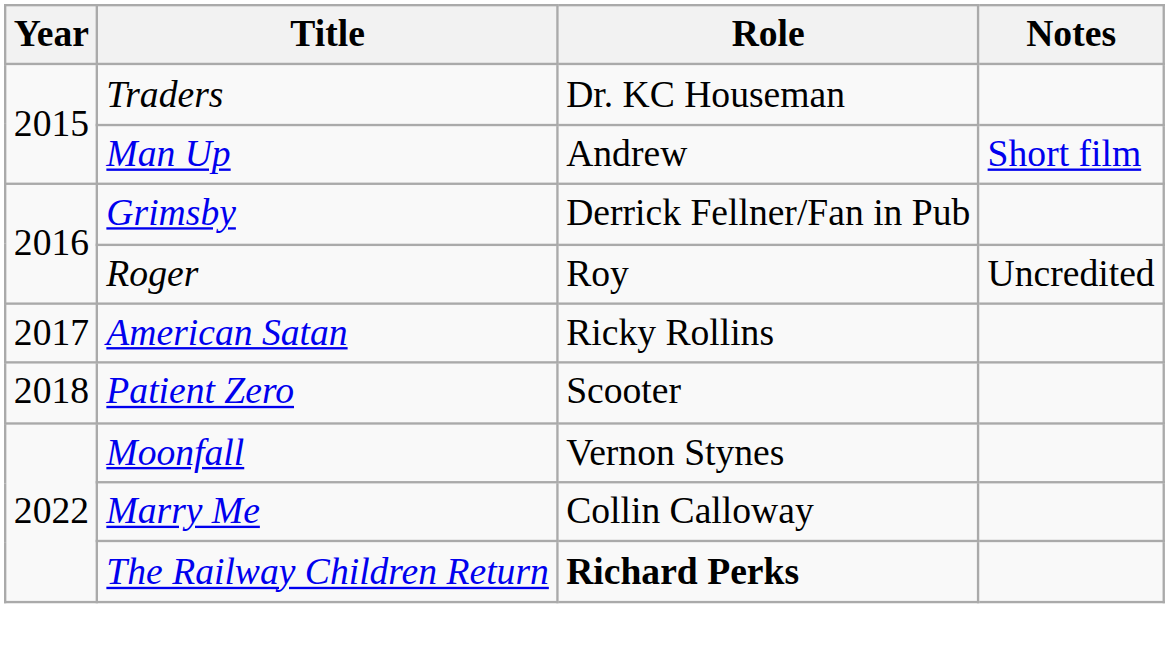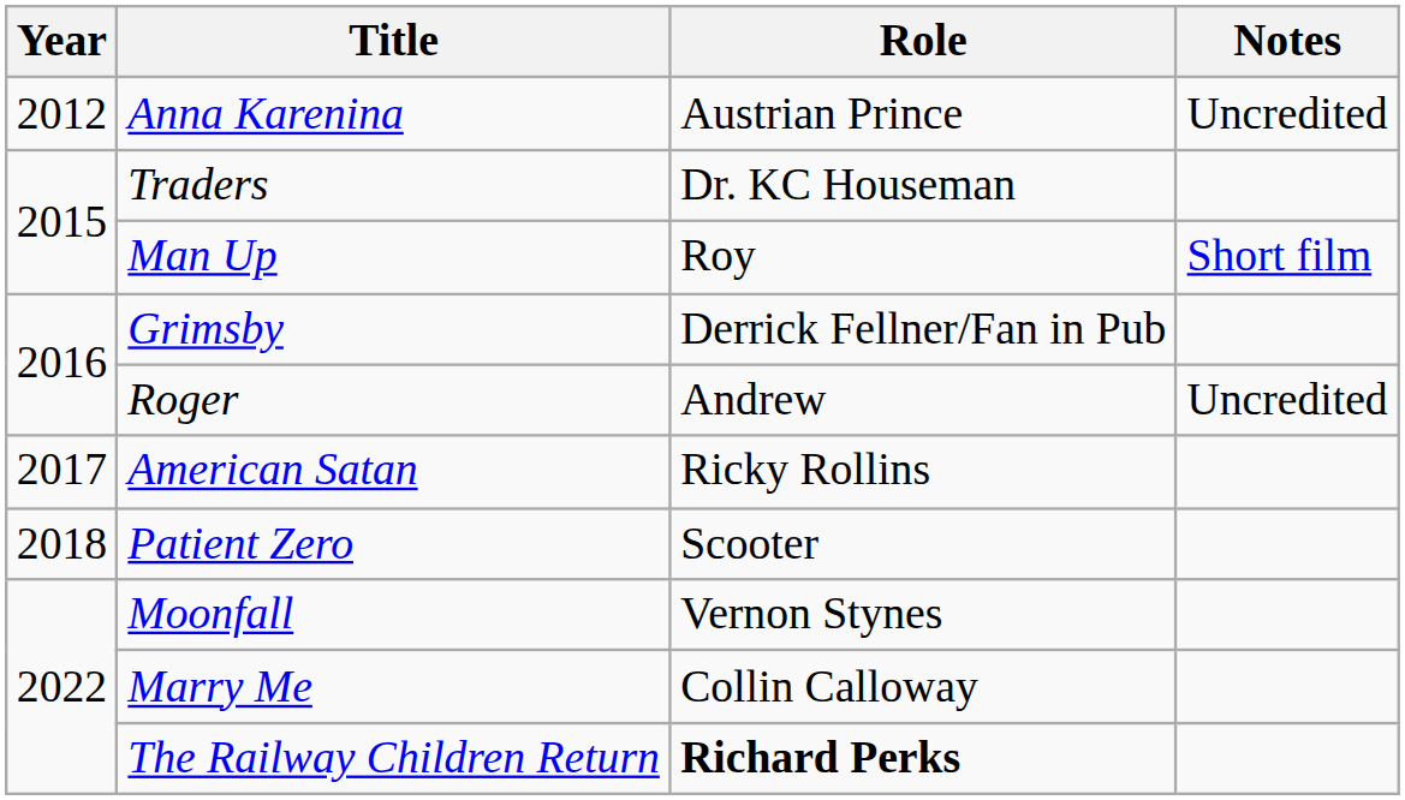 <table class="wikitable">
 <tr style="text-align:center;">
 <th>Year</th>
 <th>Title</th>
 <th>Role</th>
 <th>Notes</th>
+</tr>
+<tr>
+<td>2012</td>
+<td><em><a href='#'>Anna Karenina</a></em></td>
+<td>Austrian Prince</td>
+<td>Uncredited</td>
 </tr>
 <tr>
 <td rowspan="2">2015</td>
 <td><em>Traders</em></td>
 <td>Dr. KC Houseman</td>
 <td></td>
 </tr>
 <tr>
 <td><em><a href='#'>Man Up</a></em></td>
-<td>Andrew</td>
+<td>Roy</td>
 <td><a href='#'>Short film</a></td>
 </tr>
 <tr>
 <td rowspan="2">2016</td>
 <td><em><a href='#'>Grimsby</a></em></td>
 <td>Derrick Fellner/Fan in Pub</td>
 <td></td>
 </tr>
 <tr>
 <td><em>Roger</em></td>
-<td>Roy</td>
+<td>Andrew</td>
 <td>Uncredited</td>
 </tr>
 <tr>
 <td>2017</td>
 <td><em><a href='#'>American Satan</a></em></td>
 <td>Ricky Rollins</td>
 <td></td>
 </tr>
 <tr>
 <td>2018</td>
 <td><em><a href='#'>Patient Zero</a></em></td>
 <td>Scooter</td>
 <td></td>
 </tr>
 <tr>
 <td rowspan="3">2022</td>
 <td><em><a href='#'>Moonfall</a></em></td>
 <td>Vernon Stynes</td>
 <td></td>
 </tr>
 <tr>
 <td><em><a href='#'>Marry Me</a></em></td>
 <td>Collin Calloway</td>
 <td></td>
 </tr>
 <tr>
 <td><em><a href='#'>The Railway Children Return</a></em></td>
 <td><strong>Richard Perks</strong></td>
 <td></td>
 </tr>
 </table>
